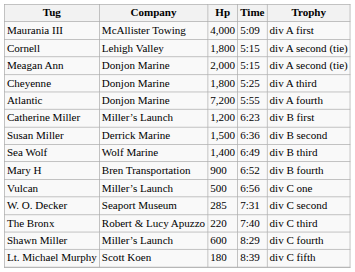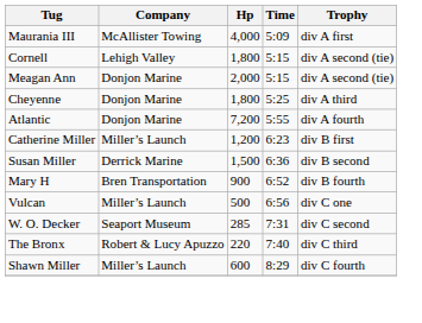 <table class="wikitable">
 <tr>
 <th>Tug</th>
 <th>Company</th>
 <th>Hp</th>
 <th>Time</th>
 <th>Trophy</th>
 </tr>
 <tr>
 <td>Maurania III</td>
 <td>McAllister Towing</td>
 <td>4,000</td>
 <td>5:09</td>
 <td>div A first</td>
 </tr>
 <tr>
 <td>Cornell</td>
 <td>Lehigh Valley</td>
 <td>1,800</td>
 <td>5:15</td>
 <td>div A second (tie)</td>
 </tr>
 <tr>
 <td>Meagan Ann</td>
 <td>Donjon Marine</td>
 <td>2,000</td>
 <td>5:15</td>
 <td>div A second (tie)</td>
 </tr>
 <tr>
 <td>Cheyenne</td>
 <td>Donjon Marine</td>
 <td>1,800</td>
 <td>5:25</td>
 <td>div A third</td>
 </tr>
 <tr>
 <td>Atlantic</td>
 <td>Donjon Marine</td>
 <td>7,200</td>
 <td>5:55</td>
 <td>div A fourth</td>
 </tr>
 <tr>
 <td>Catherine Miller</td>
 <td>Miller’s Launch</td>
 <td>1,200</td>
 <td>6:23</td>
 <td>div B first</td>
 </tr>
 <tr>
 <td>Susan Miller</td>
 <td>Derrick Marine</td>
 <td>1,500</td>
 <td>6:36</td>
 <td>div B second</td>
 </tr>
 <tr>
-<td>Sea Wolf</td>
-<td>Wolf Marine</td>
-<td>1,400</td>
-<td>6:49</td>
-<td>div B third</td>
-</tr>
-<tr>
 <td>Mary H</td>
 <td>Bren Transportation</td>
 <td>900</td>
 <td>6:52</td>
 <td>div B fourth</td>
 </tr>
 <tr>
 <td>Vulcan</td>
 <td>Miller’s Launch</td>
 <td>500</td>
 <td>6:56</td>
 <td>div C one</td>
 </tr>
 <tr>
 <td>W. O. Decker</td>
 <td>Seaport Museum</td>
 <td>285</td>
 <td>7:31</td>
 <td>div C second</td>
 </tr>
 <tr>
 <td>The Bronx</td>
 <td>Robert & Lucy Apuzzo</td>
 <td>220</td>
 <td>7:40</td>
 <td>div C third</td>
 </tr>
 <tr>
 <td>Shawn Miller</td>
 <td>Miller’s Launch</td>
 <td>600</td>
 <td>8:29</td>
 <td>div C fourth</td>
 </tr>
 <tr>
-<td>Lt. Michael Murphy</td>
-<td>Scott Koen</td>
-<td>180</td>
-<td>8:39</td>
-<td>div C fifth</td>
-</tr>
-<tr>
 </tr>
 </table>
